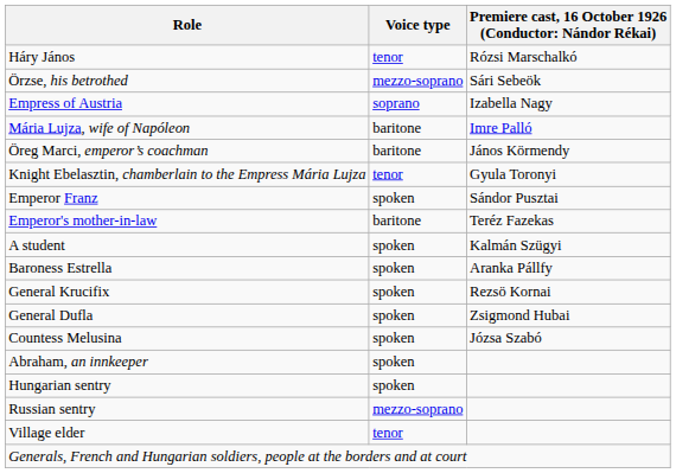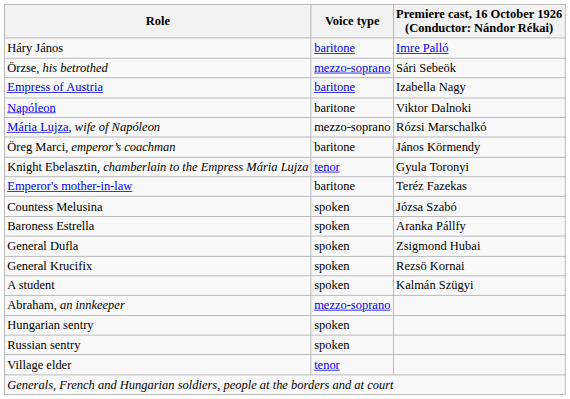 <table class="wikitable">
 <tr>
 <th>Role</th>
 <th>Voice type</th>
 <th>Premiere cast, 16 October 1926<br>(Conductor: Nándor Rékai)</th>
 </tr>
 <tr>
 <td>Háry János</td>
-<td><a href='#'>tenor</a></td>
-<td>Rózsi Marschalkó</td>
+<td><a href='#'>baritone</a></td>
+<td><a href='#'>Imre Palló</a></td>
 </tr>
 <tr>
 <td>Örzse, <em>his betrothed</em></td>
 <td><a href='#'>mezzo-soprano</a></td>
 <td>Sári Sebeök</td>
 </tr>
 <tr>
 <td><a href='#'>Empress of Austria</a></td>
-<td><a href='#'>soprano</a></td>
+<td><a href='#'>baritone</a></td>
 <td>Izabella Nagy</td>
 </tr>
 <tr>
+<td><a href='#'>Napóleon</a></td>
+<td>baritone</td>
+<td>Viktor Dalnoki</td>
+</tr>
+<tr>
 <td><a href='#'>Mária Lujza</a>, <em>wife of Napóleon</em></td>
-<td>baritone</td>
-<td><a href='#'>Imre Palló</a></td>
+<td>mezzo-soprano</td>
+<td>Rózsi Marschalkó</td>
 </tr>
 <tr>
 <td>Öreg Marci, <em>emperor’s coachman</em></td>
 <td>baritone</td>
 <td>János Körmendy</td>
 </tr>
 <tr>
 <td>Knight Ebelasztin, <em>chamberlain to the Empress Mária Lujza</em></td>
 <td><a href='#'>tenor</a></td>
 <td>Gyula Toronyi</td>
 </tr>
 <tr>
-<td>Emperor <a href='#'>Franz</a></td>
-<td>spoken</td>
-<td>Sándor Pusztai</td>
-</tr>
-<tr>
 <td><a href='#'>Emperor's mother-in-law</a></td>
 <td>baritone</td>
 <td>Teréz Fazekas</td>
+</tr>
+<tr>
+<td>Countess Melusina</td>
+<td>spoken</td>
+<td>Józsa Szabó</td>
+</tr>
+<tr>
+<td>Baroness Estrella</td>
+<td>spoken</td>
+<td>Aranka Pállfy</td>
+</tr>
+<tr>
+<td>General Dufla</td>
+<td>spoken</td>
+<td>Zsigmond Hubai</td>
+</tr>
+<tr>
+<td>General Krucifix</td>
+<td>spoken</td>
+<td>Rezsö Kornai</td>
 </tr>
 <tr>
 <td>A student</td>
 <td>spoken</td>
 <td>Kalmán Szügyi</td>
 </tr>
 <tr>
-<td>Baroness Estrella</td>
-<td>spoken</td>
-<td>Aranka Pállfy</td>
-</tr>
-<tr>
-<td>General Krucifix</td>
-<td>spoken</td>
-<td>Rezsö Kornai</td>
-</tr>
-<tr>
-<td>General Dufla</td>
-<td>spoken</td>
-<td>Zsigmond Hubai</td>
-</tr>
-<tr>
-<td>Countess Melusina</td>
-<td>spoken</td>
-<td>Józsa Szabó</td>
-</tr>
-<tr>
 <td>Abraham, <em>an innkeeper</em></td>
-<td>spoken</td>
+<td><a href='#'>mezzo-soprano</a></td>
 <td></td>
 </tr>
 <tr>
 <td>Hungarian sentry</td>
 <td>spoken</td>
 <td></td>
 </tr>
 <tr>
 <td>Russian sentry</td>
-<td><a href='#'>mezzo-soprano</a></td>
+<td>spoken</td>
 <td></td>
 </tr>
 <tr>
 <td>Village elder</td>
 <td><a href='#'>tenor</a></td>
 <td></td>
 </tr>
 <tr>
 <td colspan="3"><em>Generals, French and Hungarian soldiers, people at the borders and at court</em></td>
 </tr>
 </table>
